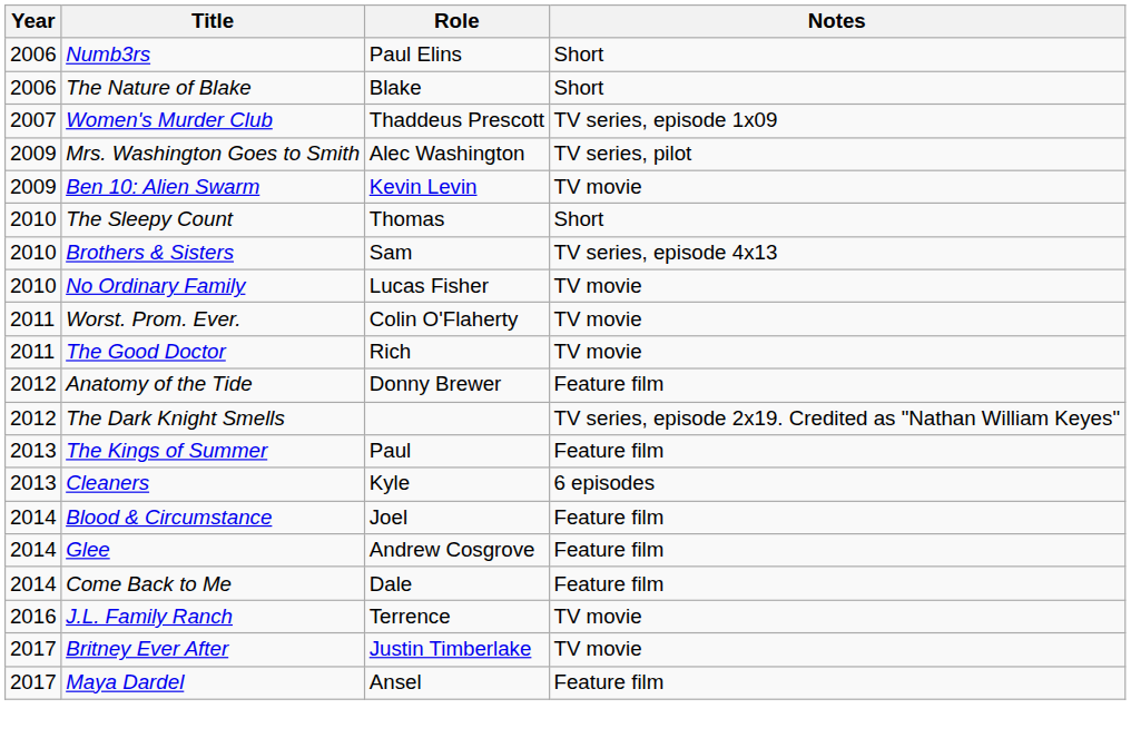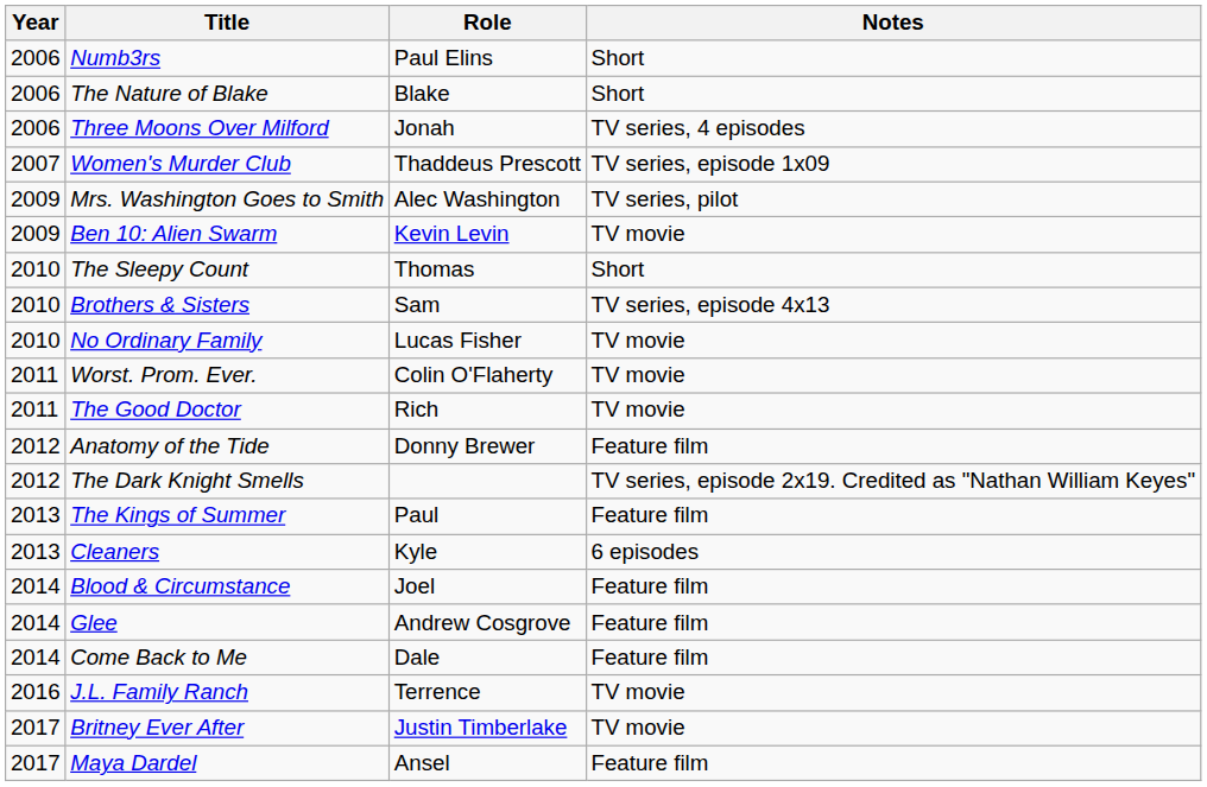 <table class="wikitable sortable">
 <tr>
 <th>Year</th>
 <th>Title</th>
 <th>Role</th>
 <th class="unsortable">Notes</th>
 </tr>
 <tr>
 <td>2006</td>
 <td><em><a href='#'>Numb3rs</a></em></td>
 <td>Paul Elins</td>
 <td>Short</td>
 </tr>
 <tr>
 <td>2006</td>
 <td><em>The Nature of Blake</em></td>
 <td>Blake</td>
 <td>Short</td>
+</tr>
+<tr>
+<td>2006</td>
+<td><em><a href='#'>Three Moons Over Milford</a></em></td>
+<td>Jonah</td>
+<td>TV series, 4 episodes</td>
 </tr>
 <tr>
 <td>2007</td>
 <td><em><a href='#'>Women's Murder Club</a></em></td>
 <td>Thaddeus Prescott</td>
 <td>TV series, episode 1x09</td>
 </tr>
 <tr>
 <td>2009</td>
 <td><em>Mrs. Washington Goes to Smith</em></td>
 <td>Alec Washington</td>
 <td>TV series, pilot</td>
 </tr>
 <tr>
 <td>2009</td>
 <td><em><a href='#'>Ben 10: Alien Swarm</a></em></td>
 <td><a href='#'>Kevin Levin</a></td>
 <td>TV movie</td>
 </tr>
 <tr>
 <td>2010</td>
 <td><em>The Sleepy Count</em></td>
 <td>Thomas</td>
 <td>Short</td>
 </tr>
 <tr>
 <td>2010</td>
 <td><em><a href='#'>Brothers & Sisters</a></em></td>
 <td>Sam</td>
 <td>TV series, episode 4x13</td>
 </tr>
 <tr>
 <td>2010</td>
 <td><em><a href='#'>No Ordinary Family</a></em></td>
 <td>Lucas Fisher</td>
 <td>TV movie</td>
 </tr>
 <tr>
 <td>2011</td>
 <td><em>Worst. Prom. Ever.</em></td>
 <td>Colin O'Flaherty</td>
 <td>TV movie</td>
 </tr>
 <tr>
 <td>2011</td>
 <td><em><a href='#'>The Good Doctor</a></em></td>
 <td>Rich</td>
 <td>TV movie</td>
 </tr>
 <tr>
 <td>2012</td>
 <td><em>Anatomy of the Tide</em></td>
 <td>Donny Brewer</td>
 <td>Feature film</td>
 </tr>
 <tr>
 <td>2012</td>
 <td><em>The Dark Knight Smells</em></td>
 <td></td>
 <td>TV series, episode 2x19. Credited as "Nathan William Keyes"</td>
 </tr>
 <tr>
 <td>2013</td>
 <td><em><a href='#'>The Kings of Summer</a></em></td>
 <td>Paul</td>
 <td>Feature film</td>
 </tr>
 <tr>
 <td>2013</td>
 <td><em><a href='#'>Cleaners</a></em></td>
 <td>Kyle</td>
 <td>6 episodes</td>
 </tr>
 <tr>
 <td>2014</td>
 <td><em><a href='#'>Blood & Circumstance</a></em></td>
 <td>Joel</td>
 <td>Feature film</td>
 </tr>
 <tr>
 <td>2014</td>
 <td><em><a href='#'>Glee</a></em></td>
 <td>Andrew Cosgrove</td>
 <td>Feature film</td>
 </tr>
 <tr>
 <td>2014</td>
 <td><em>Come Back to Me</em></td>
 <td>Dale</td>
 <td>Feature film</td>
 </tr>
 <tr>
 <td>2016</td>
 <td><em><a href='#'>J.L. Family Ranch</a></em></td>
 <td>Terrence</td>
 <td>TV movie</td>
 </tr>
 <tr>
 <td>2017</td>
 <td><em><a href='#'>Britney Ever After</a></em></td>
 <td><a href='#'>Justin Timberlake</a></td>
 <td>TV movie</td>
 </tr>
 <tr>
 <td>2017</td>
 <td><em><a href='#'>Maya Dardel</a></em></td>
 <td>Ansel</td>
 <td>Feature film</td>
 </tr>
 </table>
